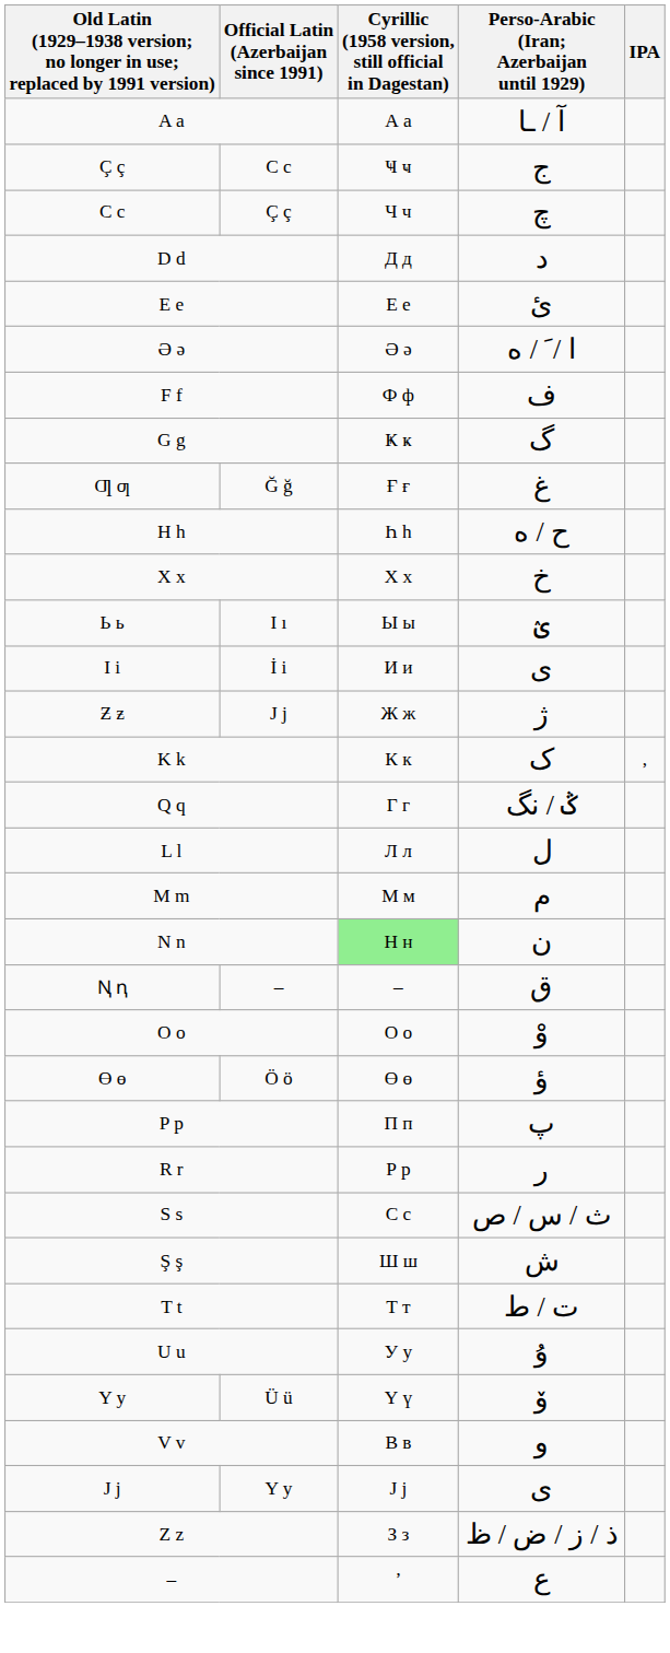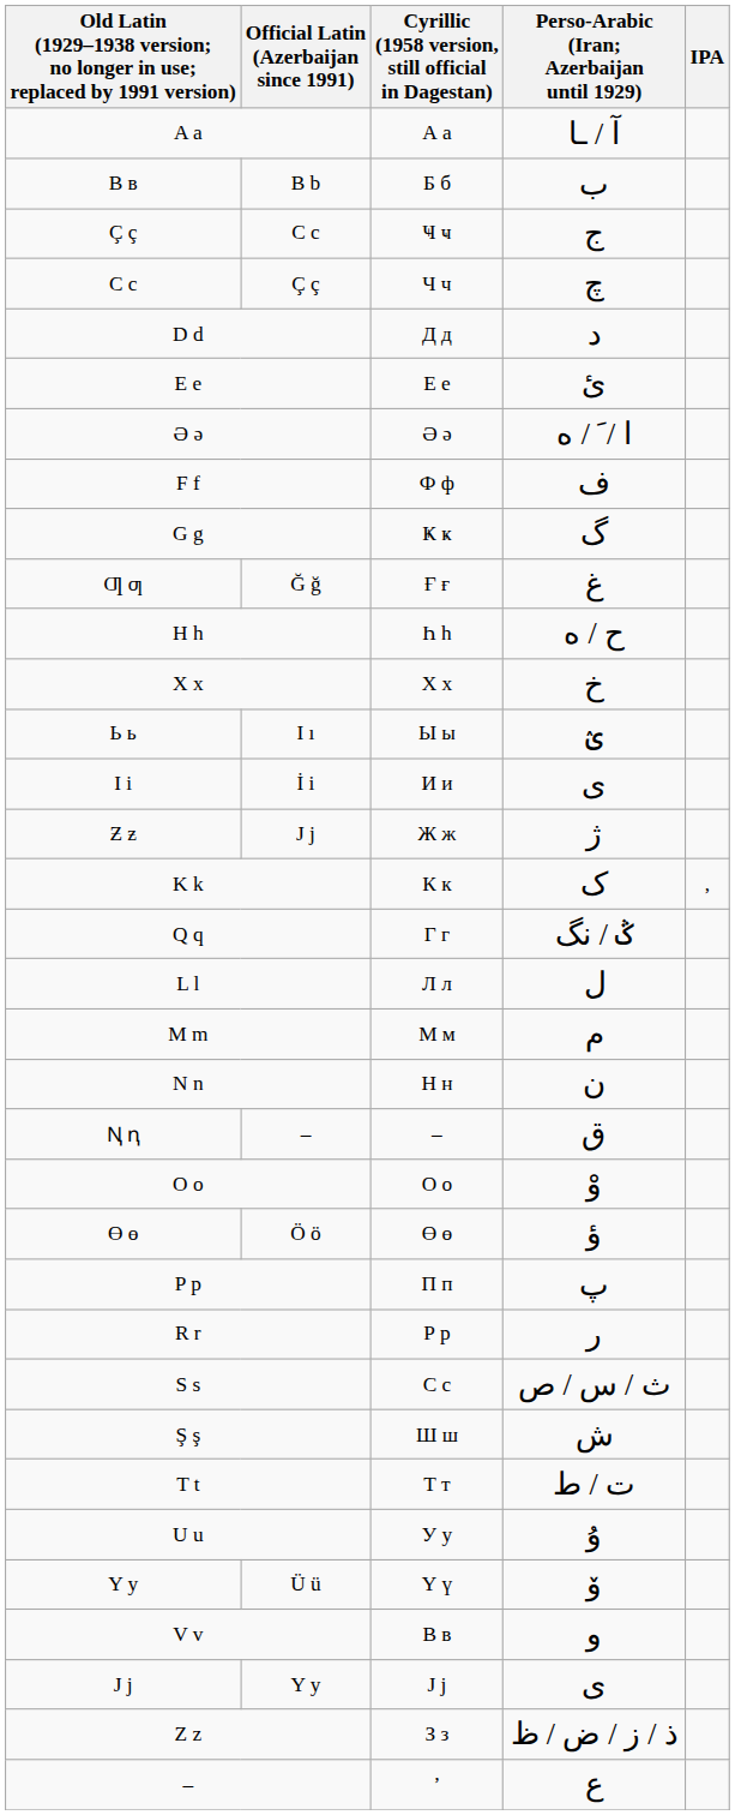 <table class="wikitable" style="text-align:center">
 <tr>
 <th scope="col">Old Latin<br> (1929–1938 version;<br> no longer in use;<br> replaced by 1991 version)</th>
 <th scope="col">Official Latin<br> (Azerbaijan<br> since 1991)</th>
 <th scope="col">Cyrillic<br> (1958 version,<br> still official<br> in Dagestan)</th>
 <th scope="col">Perso-Arabic<br> (Iran;<br> Azerbaijan<br> until 1929)</th>
 <th scope="col">IPA</th>
 </tr>
 <tr>
 <td colspan="2">A a</td>
 <td>А а</td>
 <td style="font-size: 1.5em;">آ / ـا</td>
+<td></td>
+</tr>
+<tr>
+<td>B в</td>
+<td>B b</td>
+<td>Б б</td>
+<td style="font-size: 1.5em;">ب</td>
 <td></td>
 </tr>
 <tr>
 <td>Ç ç</td>
 <td>C c</td>
 <td>Ҹ ҹ</td>
 <td style="font-size: 1.5em;">ج</td>
 <td></td>
 </tr>
 <tr>
 <td>C c</td>
 <td>Ç ç</td>
 <td>Ч ч</td>
 <td style="font-size: 1.5em;">چ</td>
 <td></td>
 </tr>
 <tr>
 <td colspan="2">D d</td>
 <td>Д д</td>
 <td style="font-size: 1.5em;">د</td>
 <td></td>
 </tr>
 <tr>
 <td colspan="2">E e</td>
 <td>Е е</td>
 <td style="font-size: 1.5em;">ئ</td>
 <td></td>
 </tr>
 <tr>
 <td colspan="2">Ə ə</td>
 <td>Ә ә</td>
 <td style="font-size: 1.5em;">ا / َ / ە</td>
 <td></td>
 </tr>
 <tr>
 <td colspan="2">F f</td>
 <td>Ф ф</td>
 <td style="font-size: 1.5em;">ف</td>
 <td></td>
 </tr>
 <tr>
 <td colspan="2">G g</td>
 <td>Ҝ ҝ</td>
 <td style="font-size: 1.5em;">گ</td>
 <td></td>
 </tr>
 <tr>
 <td>Ƣ ƣ</td>
 <td>Ğ ğ</td>
 <td>Ғ ғ</td>
 <td style="font-size: 1.5em;">غ</td>
 <td></td>
 </tr>
 <tr>
 <td colspan="2">H h</td>
 <td>Һ һ</td>
 <td style="font-size: 1.5em;">ح / ه</td>
 <td></td>
 </tr>
 <tr>
 <td colspan="2">X x</td>
 <td>Х х</td>
 <td style="font-size: 1.5em;">خ</td>
 <td></td>
 </tr>
 <tr>
 <td>Ь ь</td>
 <td>I ı</td>
 <td>Ы ы</td>
 <td style="font-size: 1.5em;">ؽ</td>
 <td></td>
 </tr>
 <tr>
 <td>I i</td>
 <td>İ i</td>
 <td>И и</td>
 <td style="font-size: 1.5em;">ی</td>
 <td></td>
 </tr>
 <tr>
 <td>Ƶ ƶ</td>
 <td>J j</td>
 <td>Ж ж</td>
 <td style="font-size: 1.5em;">ژ</td>
 <td></td>
 </tr>
 <tr>
 <td colspan="2">K k</td>
 <td>К к</td>
 <td style="font-size: 1.5em;">ک</td>
 <td>, </td>
 </tr>
 <tr>
 <td colspan="2">Q q</td>
 <td>Г г</td>
 <td style="font-size: 1.5em;">ݣ / نگ</td>
 <td></td>
 </tr>
 <tr>
 <td colspan="2">L l</td>
 <td>Л л</td>
 <td style="font-size: 1.5em;">ل</td>
 <td></td>
 </tr>
 <tr>
 <td colspan="2">M m</td>
 <td>М м</td>
 <td style="font-size: 1.5em;">م</td>
 <td></td>
 </tr>
 <tr>
 <td colspan="2">N n</td>
-<td style="background: lightgreen;">Н н</td>
+<td>Н н</td>
 <td style="font-size: 1.5em;">ن</td>
 <td></td>
 </tr>
 <tr>
 <td>Ꞑ ꞑ</td>
 <td>–</td>
 <td>–</td>
 <td style="font-size: 1.5em;">ق</td>
 <td></td>
 </tr>
 <tr>
 <td colspan="2">O o</td>
 <td>О о</td>
 <td style="font-size: 1.5em;">وْ</td>
 <td></td>
 </tr>
 <tr>
 <td>Ɵ ɵ</td>
 <td>Ö ö</td>
 <td>Ө ө</td>
 <td style="font-size: 1.5em;">ؤ</td>
 <td></td>
 </tr>
 <tr>
 <td colspan="2">P p</td>
 <td>П п</td>
 <td style="font-size: 1.5em;">پ</td>
 <td></td>
 </tr>
 <tr>
 <td colspan="2">R r</td>
 <td>Р р</td>
 <td style="font-size: 1.5em;">ر</td>
 <td></td>
 </tr>
 <tr>
 <td colspan="2">S s</td>
 <td>С с</td>
 <td style="font-size: 1.5em;">ث / س / ص</td>
 <td></td>
 </tr>
 <tr>
 <td colspan="2">Ş ş</td>
 <td>Ш ш</td>
 <td style="font-size: 1.5em;">ش</td>
 <td></td>
 </tr>
 <tr>
 <td colspan="2">T t</td>
 <td>Т т</td>
 <td style="font-size: 1.5em;">ت / ط</td>
 <td></td>
 </tr>
 <tr>
 <td colspan="2">U u</td>
 <td>У у</td>
 <td style="font-size: 1.5em;">ۇ</td>
 <td></td>
 </tr>
 <tr>
 <td>Y y</td>
 <td>Ü ü</td>
 <td>Ү ү</td>
 <td style="font-size: 1.5em;">ۆ</td>
 <td></td>
 </tr>
 <tr>
 <td colspan="2">V v</td>
 <td>В в</td>
 <td style="font-size: 1.5em;">و</td>
 <td></td>
 </tr>
 <tr>
 <td>J j</td>
 <td>Y y</td>
 <td>Ј ј</td>
 <td style="font-size: 1.5em;">ی</td>
 <td></td>
 </tr>
 <tr>
 <td colspan="2">Z z</td>
 <td>З з</td>
 <td style="font-size: 1.5em;">ذ / ز / ض / ظ</td>
 <td></td>
 </tr>
 <tr>
 <td colspan="2">–</td>
 <td>ʼ</td>
 <td style="font-size: 1.5em;">ع</td>
 <td></td>
 </tr>
 </table>
